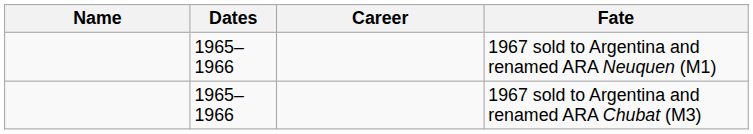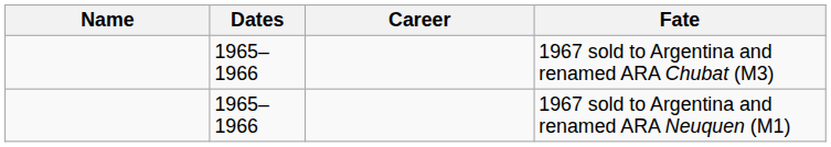 <table class="wikitable">
 <tr>
 <th width="160">Name</th>
 <th width="70">Dates</th>
 <th width="180">Career</th>
 <th width="230">Fate</th>
 </tr>
 <tr>
 <td></td>
 <td>1965–1966</td>
 <td></td>
-<td>1967 sold to Argentina and renamed ARA <em>Neuquen</em> (M1)</td>
+<td>1967 sold to Argentina and renamed ARA <em>Chubat</em> (M3)</td>
 </tr>
 <tr>
 <td></td>
 <td>1965–1966</td>
 <td></td>
-<td>1967 sold to Argentina and renamed ARA <em>Chubat</em> (M3)</td>
+<td>1967 sold to Argentina and renamed ARA <em>Neuquen</em> (M1)</td>
 </tr>
 </table>
